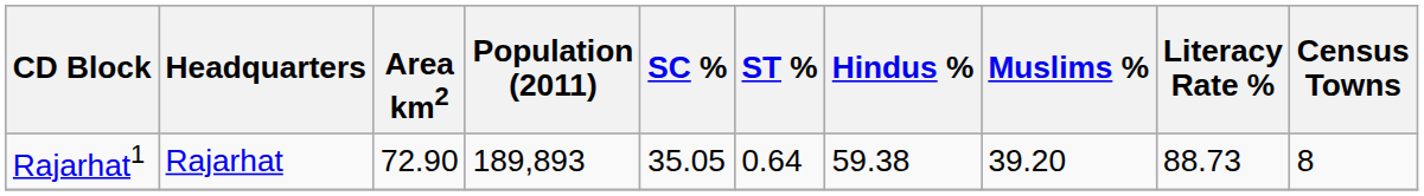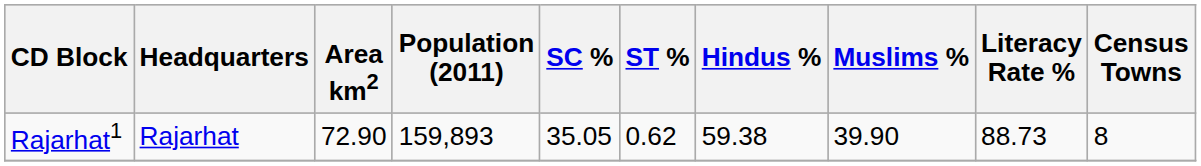 <table class="wikitable sortable">
 <tr>
 <th>CD Block</th>
 <th>Headquarters</th>
 <th><br>Area<br>km<sup>2</sup></th>
 <th>Population<br>(2011)</th>
 <th><a href='#'>SC</a> %</th>
 <th><a href='#'>ST</a> %</th>
 <th><a href='#'>Hindus</a> %</th>
 <th><a href='#'>Muslims</a> %</th>
 <th>Literacy<br> Rate %</th>
 <th>Census<br>Towns</th>
 </tr>
 <tr>
 <td><a href='#'>Rajarhat</a><sup>1</sup></td>
 <td><a href='#'>Rajarhat</a></td>
 <td>72.90</td>
-<td>189,893</td>
+<td>159,893</td>
 <td>35.05</td>
-<td>0.64</td>
+<td>0.62</td>
 <td>59.38</td>
-<td>39.20</td>
+<td>39.90</td>
 <td>88.73</td>
 <td>8</td>
 </tr>
 <tr>
 </tr>
 </table>
